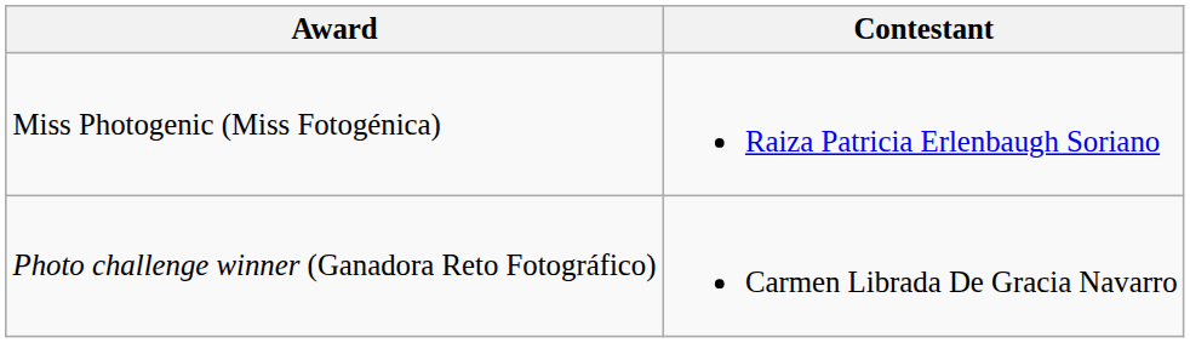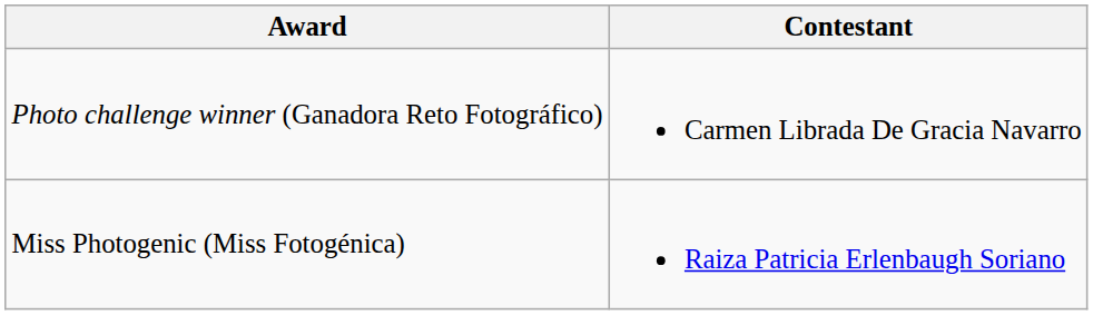 <table class="wikitable" border="1">
 <tr>
 <th>Award</th>
 <th>Contestant</th>
 </tr>
 <tr>
+<td><em>Photo challenge winner</em> (Ganadora Reto Fotográfico)</td>
+<td><br><ul><li>Carmen Librada De Gracia Navarro</li></ul></td>
+</tr>
+<tr>
 <td>Miss Photogenic (Miss Fotogénica)</td>
 <td><br><ul><li><a href='#'>Raiza Patricia Erlenbaugh Soriano</a></li></ul></td>
 </tr>
-<tr>
-<td><em>Photo challenge winner</em> (Ganadora Reto Fotográfico)</td>
-<td><br><ul><li>Carmen Librada De Gracia Navarro</li></ul></td>
-</tr>
 </table>
